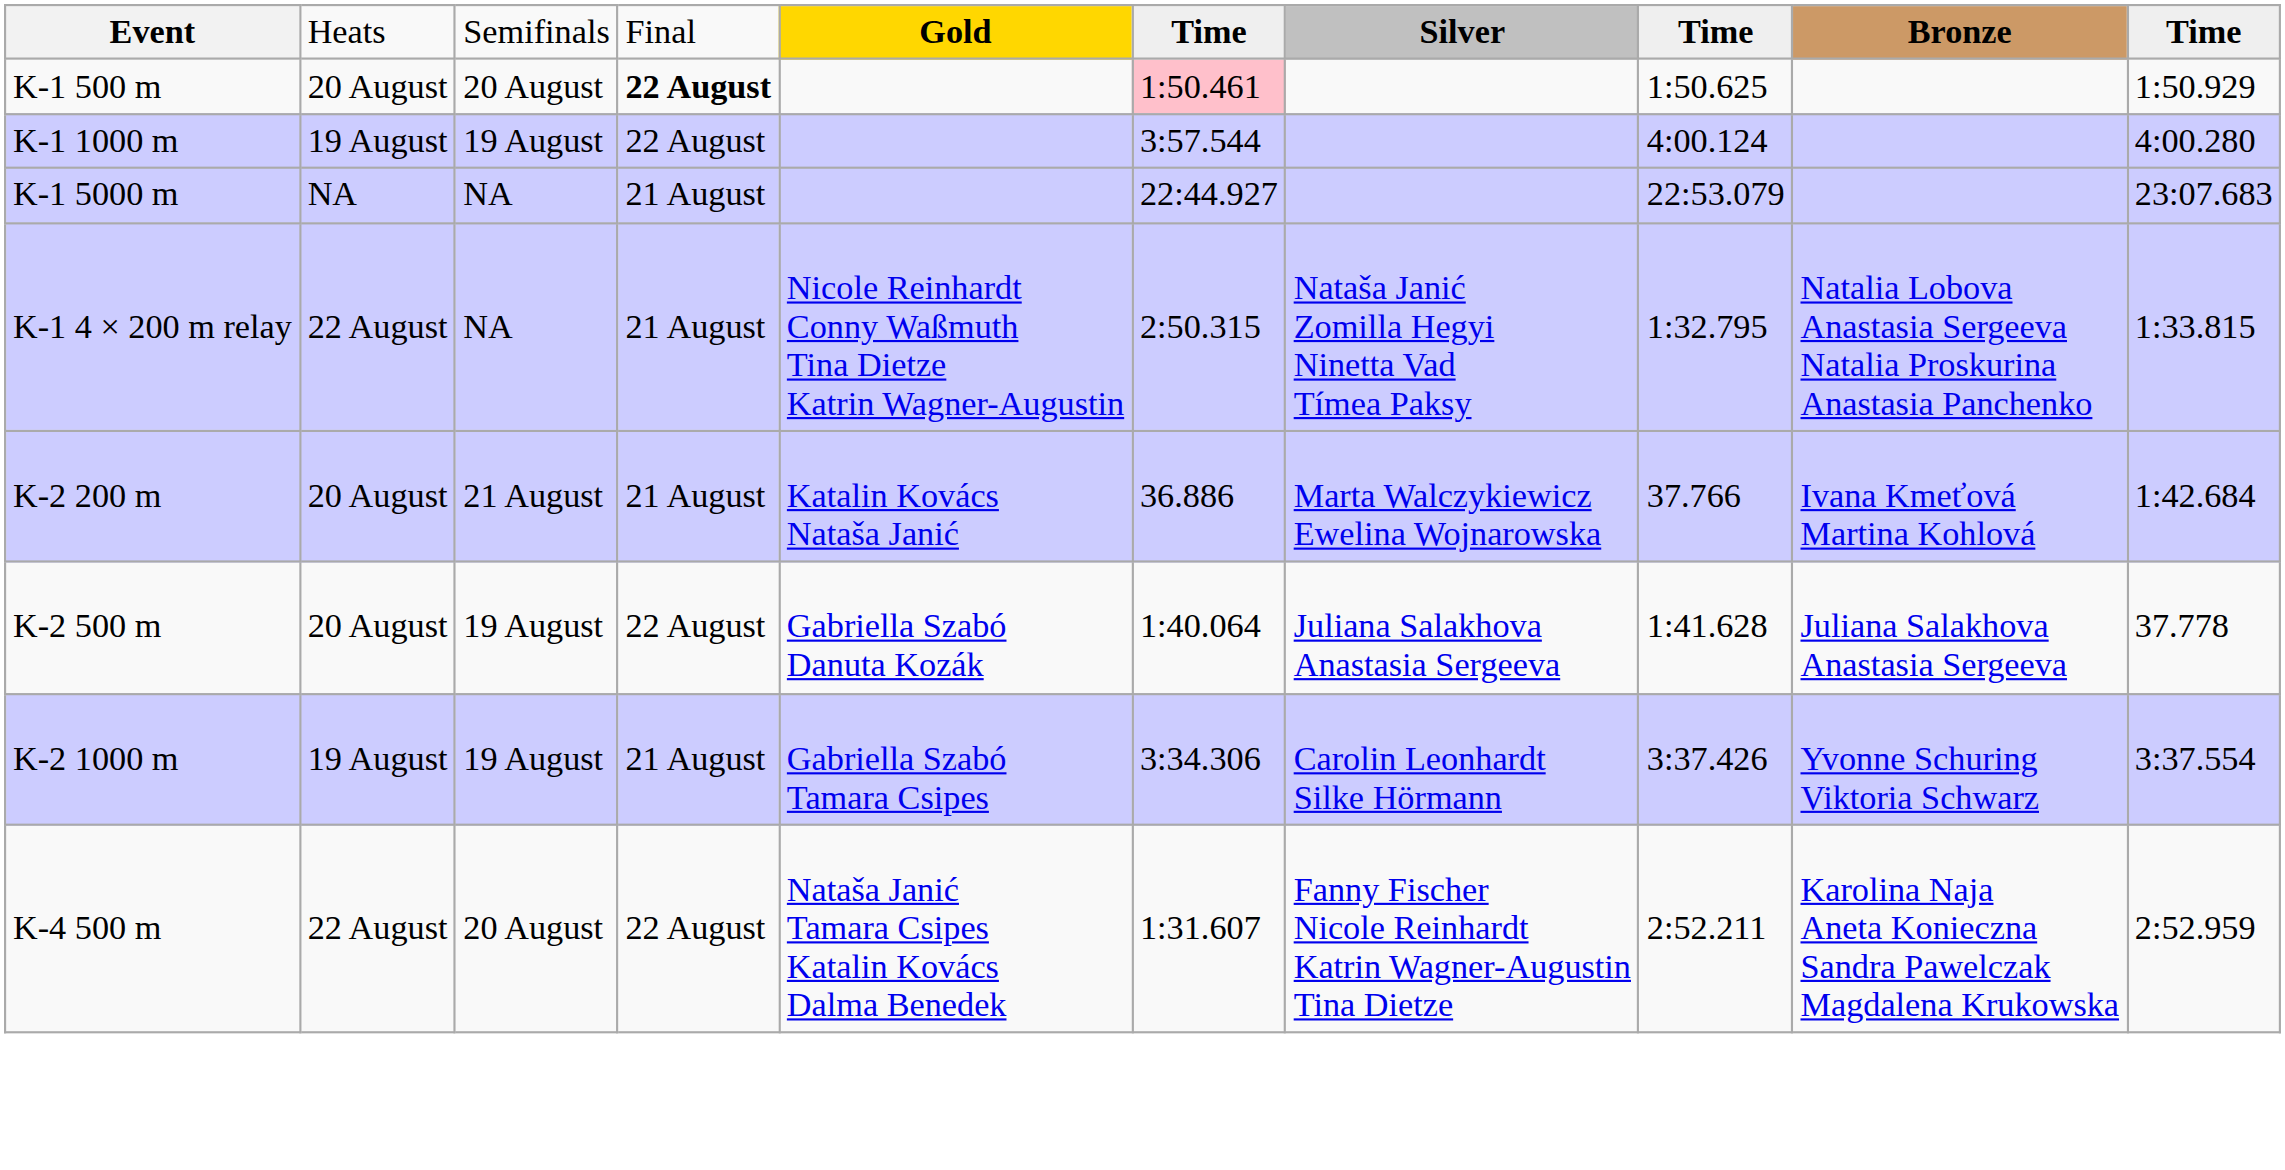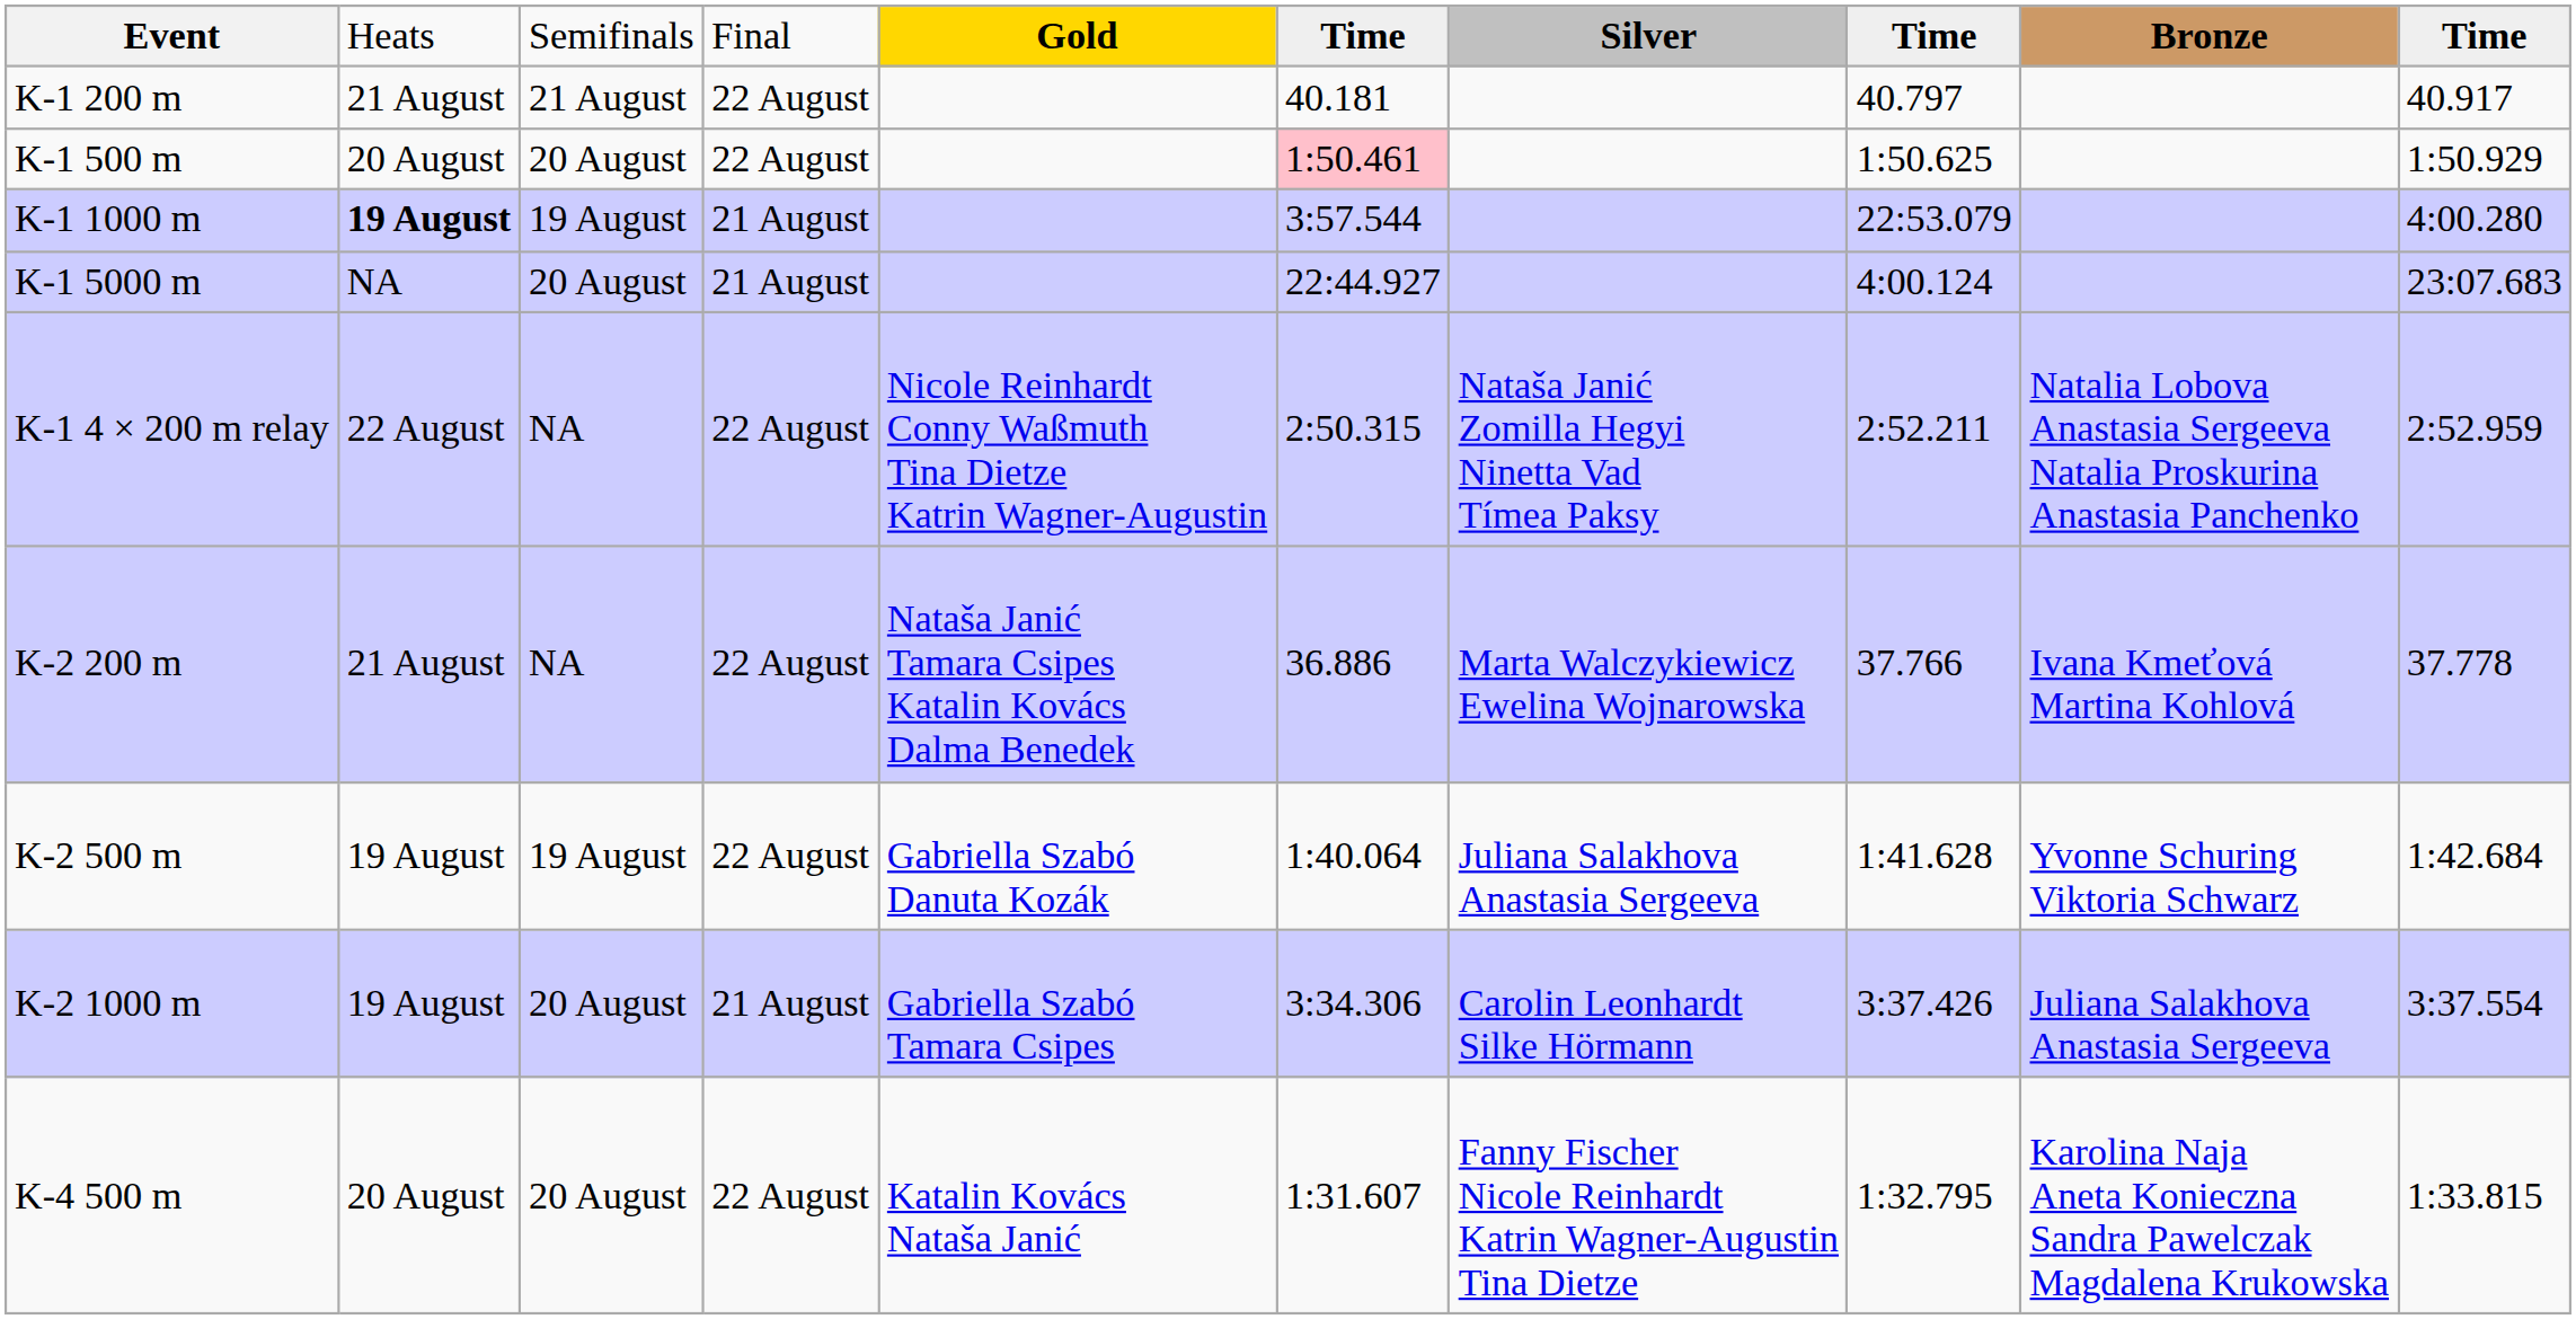 <table class="wikitable">
 <tr>
 <th>Event</th>
 <td>Heats</td>
 <td>Semifinals</td>
 <td>Final</td>
 <td align=center bgcolor="gold"><strong>Gold</strong></td>
 <td align=center bgcolor="EFEFEF"><strong>Time</strong></td>
 <td align=center bgcolor="silver"><strong>Silver</strong></td>
 <td align=center bgcolor="EFEFEF"><strong>Time</strong></td>
 <td align=center bgcolor="CC9966"><strong>Bronze</strong></td>
 <td align=center bgcolor="EFEFEF"><strong>Time</strong></td>
 </tr>
 <tr>
+<td>K-1 200 m</td>
+<td>21 August</td>
+<td>21 August</td>
+<td>22 August</td>
+<td></td>
+<td>40.181</td>
+<td></td>
+<td>40.797</td>
+<td></td>
+<td>40.917</td>
+</tr>
+<tr>
 <td>K-1 500 m</td>
 <td>20 August</td>
 <td>20 August</td>
-<td><strong>22 August</strong></td>
+<td>22 August</td>
 <td></td>
 <td style="background: pink;">1:50.461</td>
 <td></td>
 <td>1:50.625</td>
 <td></td>
 <td>1:50.929</td>
 </tr>
 <tr bgcolor=ccccff>
 <td>K-1 1000 m</td>
+<td><strong>19 August</strong></td>
 <td>19 August</td>
-<td>19 August</td>
-<td>22 August</td>
+<td>21 August</td>
 <td></td>
 <td>3:57.544</td>
 <td></td>
-<td>4:00.124</td>
+<td>22:53.079</td>
 <td></td>
 <td>4:00.280</td>
 </tr>
 <tr bgcolor=ccccff>
 <td>K-1 5000 m</td>
 <td>NA</td>
-<td>NA</td>
+<td>20 August</td>
 <td>21 August</td>
 <td></td>
 <td>22:44.927</td>
 <td></td>
-<td>22:53.079</td>
+<td>4:00.124</td>
 <td></td>
 <td>23:07.683</td>
 </tr>
 <tr bgcolor=ccccff>
 <td>K-1 4 × 200 m relay</td>
 <td>22 August</td>
 <td>NA</td>
-<td>21 August</td>
+<td>22 August</td>
 <td><br><a href='#'>Nicole Reinhardt</a><br><a href='#'>Conny Waßmuth</a><br><a href='#'>Tina Dietze</a><br><a href='#'>Katrin Wagner-Augustin</a></td>
 <td>2:50.315</td>
 <td><br><a href='#'>Nataša Janić</a><br><a href='#'>Zomilla Hegyi</a><br><a href='#'>Ninetta Vad</a><br><a href='#'>Tímea Paksy</a></td>
-<td>1:32.795</td>
+<td>2:52.211</td>
 <td><br><a href='#'>Natalia Lobova</a><br><a href='#'>Anastasia Sergeeva</a><br><a href='#'>Natalia Proskurina</a><br><a href='#'>Anastasia Panchenko</a></td>
-<td>1:33.815</td>
+<td>2:52.959</td>
 </tr>
 <tr bgcolor=ccccff>
 <td>K-2 200 m</td>
-<td>20 August</td>
 <td>21 August</td>
-<td>21 August</td>
-<td><br><a href='#'>Katalin Kovács</a><br><a href='#'>Nataša Janić</a></td>
+<td>NA</td>
+<td>22 August</td>
+<td><br><a href='#'>Nataša Janić</a><br><a href='#'>Tamara Csipes</a><br><a href='#'>Katalin Kovács</a><br><a href='#'>Dalma Benedek</a></td>
 <td>36.886</td>
 <td><br><a href='#'>Marta Walczykiewicz</a><br><a href='#'>Ewelina Wojnarowska</a></td>
 <td>37.766</td>
 <td><br><a href='#'>Ivana Kmeťová</a><br><a href='#'>Martina Kohlová</a></td>
-<td>1:42.684</td>
+<td>37.778</td>
 </tr>
 <tr>
 <td>K-2 500 m</td>
-<td>20 August</td>
+<td>19 August</td>
 <td>19 August</td>
 <td>22 August</td>
 <td><br><a href='#'>Gabriella Szabó</a><br><a href='#'>Danuta Kozák</a></td>
 <td>1:40.064</td>
 <td><br><a href='#'>Juliana Salakhova</a><br><a href='#'>Anastasia Sergeeva</a></td>
 <td>1:41.628</td>
-<td><br><a href='#'>Juliana Salakhova</a><br><a href='#'>Anastasia Sergeeva</a></td>
-<td>37.778</td>
+<td><br><a href='#'>Yvonne Schuring</a><br><a href='#'>Viktoria Schwarz</a></td>
+<td>1:42.684</td>
 </tr>
 <tr bgcolor=ccccff>
 <td>K-2 1000 m</td>
 <td>19 August</td>
-<td>19 August</td>
+<td>20 August</td>
 <td>21 August</td>
 <td><br><a href='#'>Gabriella Szabó</a><br><a href='#'>Tamara Csipes</a></td>
 <td>3:34.306</td>
 <td><br><a href='#'>Carolin Leonhardt</a><br><a href='#'>Silke Hörmann</a></td>
 <td>3:37.426</td>
-<td><br><a href='#'>Yvonne Schuring</a><br><a href='#'>Viktoria Schwarz</a></td>
+<td><br><a href='#'>Juliana Salakhova</a><br><a href='#'>Anastasia Sergeeva</a></td>
 <td>3:37.554</td>
 </tr>
 <tr>
 <td>K-4 500 m</td>
-<td>22 August</td>
+<td>20 August</td>
 <td>20 August</td>
 <td>22 August</td>
-<td><br><a href='#'>Nataša Janić</a><br><a href='#'>Tamara Csipes</a><br><a href='#'>Katalin Kovács</a><br><a href='#'>Dalma Benedek</a></td>
+<td><br><a href='#'>Katalin Kovács</a><br><a href='#'>Nataša Janić</a></td>
 <td>1:31.607</td>
 <td><br><a href='#'>Fanny Fischer</a><br><a href='#'>Nicole Reinhardt</a><br><a href='#'>Katrin Wagner-Augustin</a><br><a href='#'>Tina Dietze</a></td>
-<td>2:52.211</td>
+<td>1:32.795</td>
 <td><br><a href='#'>Karolina Naja</a><br><a href='#'>Aneta Konieczna</a><br><a href='#'>Sandra Pawelczak</a><br><a href='#'>Magdalena Krukowska</a></td>
-<td>2:52.959</td>
+<td>1:33.815</td>
 </tr>
 </table>
